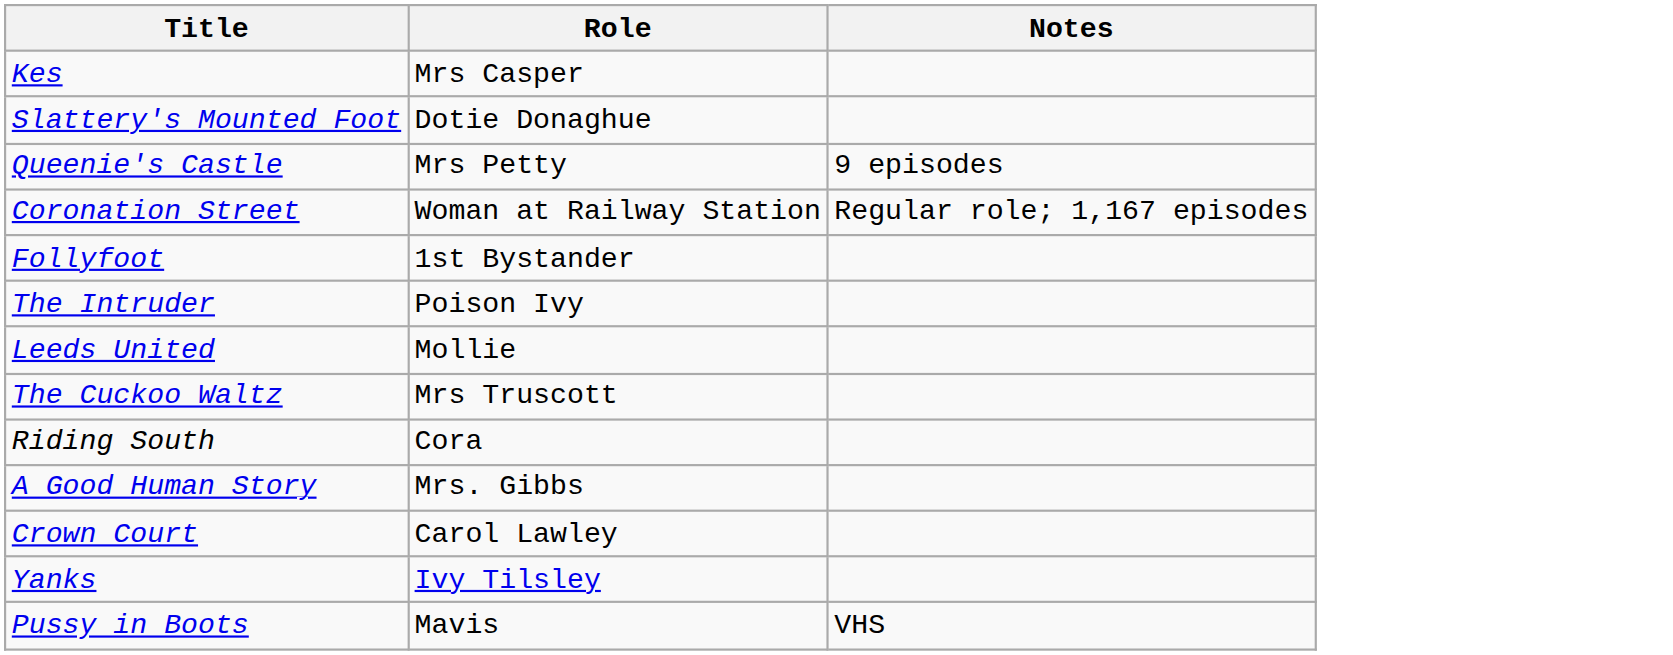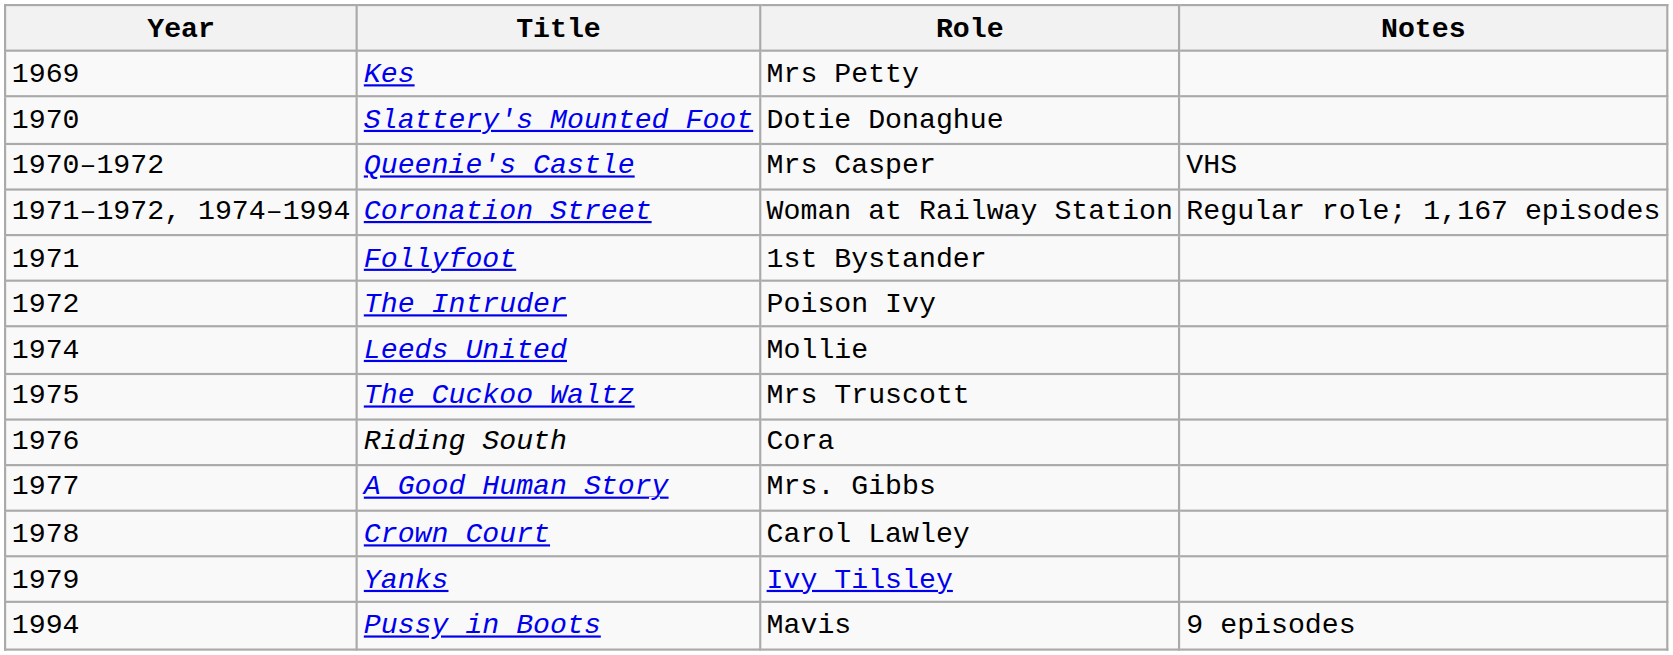 <table class=wikitable>
 <tr>
+<th>Year</th>
 <th>Title</th>
 <th>Role</th>
 <th>Notes</th>
 </tr>
 <tr>
+<td>1969</td>
 <td><em><a href='#'>Kes</a></em></td>
-<td>Mrs Casper</td>
+<td>Mrs Petty</td>
 <td></td>
 </tr>
 <tr>
+<td>1970</td>
 <td><em><a href='#'>Slattery's Mounted Foot</a></em></td>
 <td>Dotie Donaghue</td>
 <td></td>
 </tr>
 <tr>
+<td>1970–1972</td>
 <td><em><a href='#'>Queenie's Castle</a></em></td>
-<td>Mrs Petty</td>
-<td>9 episodes</td>
+<td>Mrs Casper</td>
+<td>VHS</td>
 </tr>
 <tr>
+<td>1971–1972, 1974–1994</td>
 <td><em><a href='#'>Coronation Street</a></em></td>
 <td>Woman at Railway Station</td>
 <td>Regular role; 1,167 episodes</td>
 </tr>
 <tr>
+<td>1971</td>
 <td><em><a href='#'>Follyfoot</a></em></td>
 <td>1st Bystander</td>
 <td></td>
 </tr>
 <tr>
+<td>1972</td>
 <td><em><a href='#'>The Intruder</a></em></td>
 <td>Poison Ivy</td>
 <td></td>
 </tr>
 <tr>
+<td>1974</td>
 <td><em><a href='#'>Leeds United</a></em></td>
 <td>Mollie</td>
 <td></td>
 </tr>
 <tr>
+<td>1975</td>
 <td><em><a href='#'>The Cuckoo Waltz</a></em></td>
 <td>Mrs Truscott</td>
 <td></td>
 </tr>
 <tr>
+<td>1976</td>
 <td><em>Riding South</em></td>
 <td>Cora</td>
 <td></td>
 </tr>
 <tr>
+<td>1977</td>
 <td><em><a href='#'>A Good Human Story</a></em></td>
 <td>Mrs. Gibbs</td>
 <td></td>
 </tr>
 <tr>
+<td>1978</td>
 <td><em><a href='#'>Crown Court</a></em></td>
 <td>Carol Lawley</td>
 <td></td>
 </tr>
 <tr>
+<td>1979</td>
 <td><em><a href='#'>Yanks</a></em></td>
 <td><a href='#'>Ivy Tilsley</a></td>
 <td></td>
 </tr>
 <tr>
+<td>1994</td>
 <td><em><a href='#'>Pussy in Boots</a></em></td>
 <td>Mavis</td>
-<td>VHS</td>
+<td>9 episodes</td>
 </tr>
 </table>
